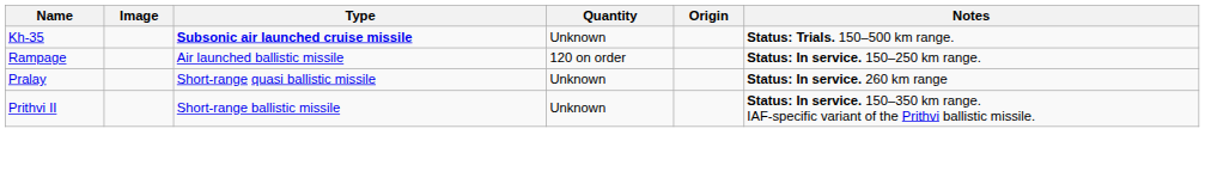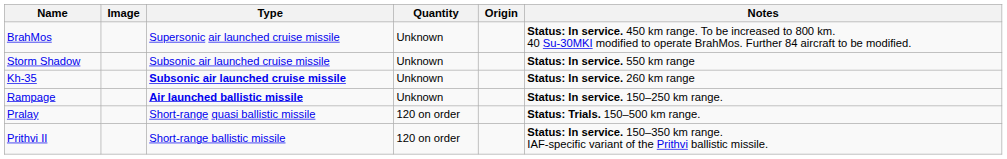 <table class="wikitable" style="width:90%;">
 <tr>
 <th>Name</th>
 <th>Image</th>
 <th>Type</th>
 <th>Quantity</th>
 <th>Origin</th>
 <th>Notes</th>
 </tr>
 <tr>
+<td><a href='#'>BrahMos</a></td>
+<td></td>
+<td><a href='#'>Supersonic</a> <a href='#'>air launched cruise missile</a></td>
+<td>Unknown</td>
+<td><br></td>
+<td><strong>Status: In service.</strong> 450 km range. To be increased to 800 km.<br>40 <a href='#'>Su-30MKI</a> modified to operate BrahMos. Further 84 aircraft to be modified.</td>
+</tr>
+<tr>
+<td><a href='#'>Storm Shadow</a></td>
+<td></td>
+<td><a href='#'>Subsonic air launched cruise missile</a></td>
+<td>Unknown</td>
+<td><br></td>
+<td><strong>Status: In service.</strong> 550 km range</td>
+</tr>
+<tr>
 <td><a href='#'>Kh-35</a></td>
 <td></td>
 <td><strong><a href='#'>Subsonic air launched cruise missile</a></strong></td>
 <td>Unknown</td>
 <td></td>
-<td><strong>Status: Trials.</strong> 150–500 km range.</td>
+<td><strong>Status: In service.</strong> 260 km range</td>
 </tr>
 <tr>
 <td><a href='#'>Rampage</a></td>
 <td></td>
-<td><a href='#'>Air launched ballistic missile</a></td>
-<td>120 on order</td>
+<td><strong><a href='#'>Air launched ballistic missile</a></strong></td>
+<td>Unknown</td>
 <td></td>
 <td><strong>Status: In service.</strong> 150–250 km range.</td>
 </tr>
 <tr>
 <td><a href='#'>Pralay</a></td>
 <td></td>
 <td><a href='#'>Short-range</a> <a href='#'>quasi ballistic missile</a></td>
-<td>Unknown</td>
+<td>120 on order</td>
 <td></td>
-<td><strong>Status: In service.</strong> 260 km range</td>
+<td><strong>Status: Trials.</strong> 150–500 km range.</td>
 </tr>
 <tr>
 <td><a href='#'>Prithvi II</a></td>
 <td></td>
 <td><a href='#'>Short-range ballistic missile</a></td>
-<td>Unknown</td>
+<td>120 on order</td>
 <td></td>
 <td><strong>Status: In service.</strong> 150–350 km range.<br>IAF-specific variant of the <a href='#'>Prithvi</a> ballistic missile.</td>
 </tr>
 </table>
